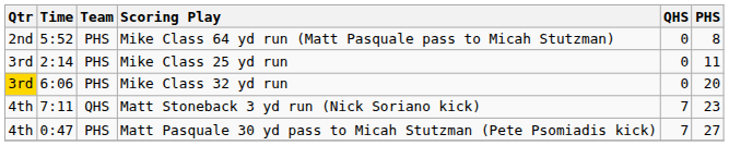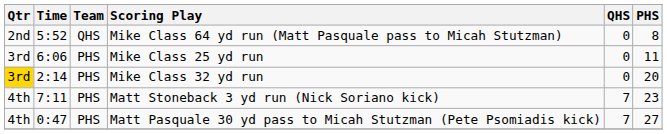 <table class="wikitable">
 <tr>
 <th style="text-align: center;">Qtr</th>
 <th style="text-align: center;">Time</th>
 <th style="text-align: center;">Team</th>
 <th style="text-align: left;">Scoring Play</th>
 <th style="text-align: right;">QHS</th>
 <th style="text-align: right;">PHS</th>
 </tr>
 <tr>
 <td style="text-align: center;">2nd</td>
 <td style="text-align: center;">5:52</td>
-<td style="text-align: center;">PHS</td>
+<td style="text-align: center;">QHS</td>
 <td style="text-align: left;">Mike Class 64 yd run (Matt Pasquale pass to Micah Stutzman)</td>
 <td style="text-align: right;">0</td>
 <td style="text-align: right;">8</td>
 </tr>
 <tr>
 <td style="text-align: center;">3rd</td>
-<td style="text-align: center;">2:14</td>
+<td style="text-align: center;">6:06</td>
 <td style="text-align: center;">PHS</td>
 <td style="text-align: left;">Mike Class 25 yd run</td>
 <td style="text-align: right;">0</td>
 <td style="text-align: right;">11</td>
 </tr>
 <tr>
 <td style="background: gold; text-align: center;">3rd</td>
-<td style="text-align: center;">6:06</td>
+<td style="text-align: center;">2:14</td>
 <td style="text-align: center;">PHS</td>
 <td style="text-align: left;">Mike Class 32 yd run</td>
 <td style="text-align: right;">0</td>
 <td style="text-align: right;">20</td>
 </tr>
 <tr>
 <td style="text-align: center;">4th</td>
 <td style="text-align: center;">7:11</td>
-<td style="text-align: center;">QHS</td>
+<td style="text-align: center;">PHS</td>
 <td style="text-align: left;">Matt Stoneback 3 yd run (Nick Soriano kick)</td>
 <td style="text-align: right;">7</td>
 <td style="text-align: right;">23</td>
 </tr>
 <tr>
 <td style="text-align: center;">4th</td>
 <td style="text-align: center;">0:47</td>
 <td style="text-align: center;">PHS</td>
 <td style="text-align: left;">Matt Pasquale 30 yd pass to Micah Stutzman (Pete Psomiadis kick)</td>
 <td style="text-align: right;">7</td>
 <td style="text-align: right;">27</td>
 </tr>
 <tr>
 </tr>
 </table>
